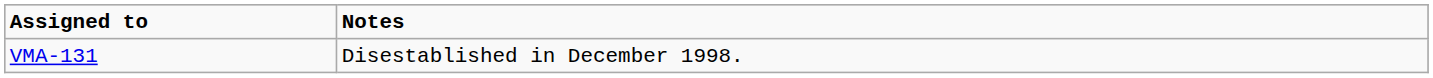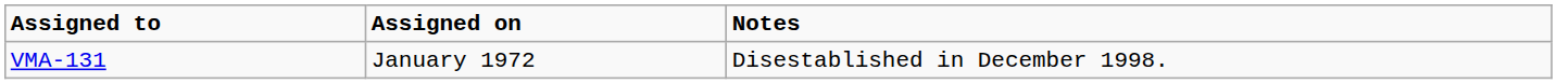 <table class="wikitable" style="width: 70%;">
 <tr>
 <td style="width: 200px;"><strong>Assigned to</strong></td>
+<td style="width: 200px;"><strong>Assigned on</strong></td>
 <td><strong>Notes</strong></td>
 </tr>
 <tr>
 <td><a href='#'>VMA-131</a></td>
+<td>January 1972</td>
 <td>Disestablished in December 1998.</td>
 </tr>
 </table>
